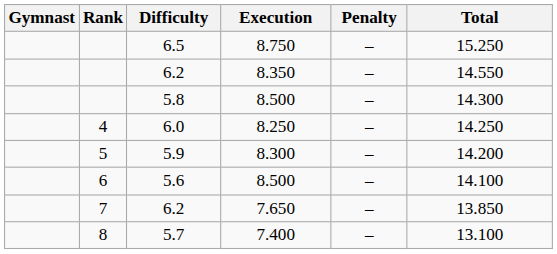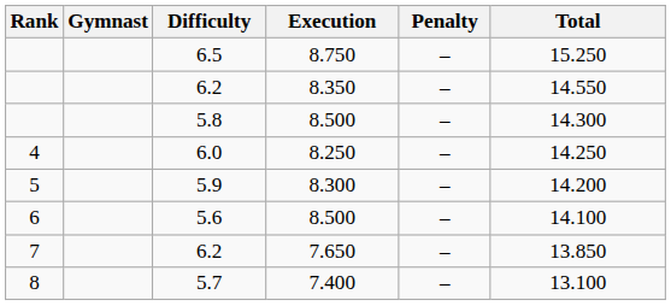 <table class="wikitable" style="text-align:center">
 <tr>
+<th>Rank</th>
 <th>Gymnast</th>
-<th>Rank</th>
 <th style="width:5em">Difficulty</th>
 <th style="width:6em">Execution</th>
 <th style="width:4em">Penalty</th>
 <th style="width:8em">Total</th>
 </tr>
 <tr>
+<td></td>
 <td align=left></td>
-<td></td>
 <td>6.5</td>
 <td>8.750</td>
 <td>–</td>
 <td>15.250</td>
 </tr>
 <tr>
+<td></td>
 <td align=left></td>
-<td></td>
 <td>6.2</td>
 <td>8.350</td>
 <td>–</td>
 <td>14.550</td>
 </tr>
 <tr>
+<td></td>
 <td align=left></td>
-<td></td>
 <td>5.8</td>
 <td>8.500</td>
 <td>–</td>
 <td>14.300</td>
 </tr>
 <tr>
+<td>4</td>
 <td align=left></td>
-<td>4</td>
 <td>6.0</td>
 <td>8.250</td>
 <td>–</td>
 <td>14.250</td>
 </tr>
 <tr>
+<td>5</td>
 <td align=left></td>
-<td>5</td>
 <td>5.9</td>
 <td>8.300</td>
 <td>–</td>
 <td>14.200</td>
 </tr>
 <tr>
+<td>6</td>
 <td align=left></td>
-<td>6</td>
 <td>5.6</td>
 <td>8.500</td>
 <td>–</td>
 <td>14.100</td>
 </tr>
 <tr>
+<td>7</td>
 <td align=left></td>
-<td>7</td>
 <td>6.2</td>
 <td>7.650</td>
 <td>–</td>
 <td>13.850</td>
 </tr>
 <tr>
+<td>8</td>
 <td align=left></td>
-<td>8</td>
 <td>5.7</td>
 <td>7.400</td>
 <td>–</td>
 <td>13.100</td>
 </tr>
 </table>
